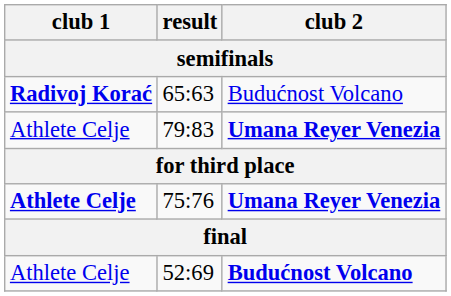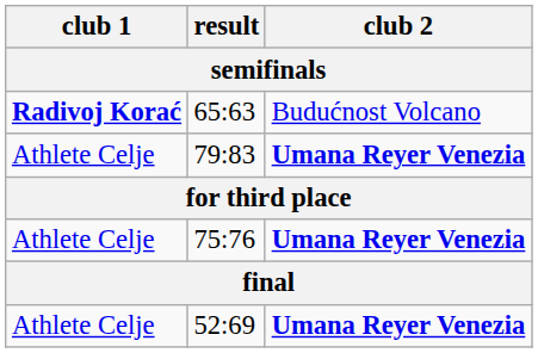 <table class="wikitable">
 <tr>
 <th>club 1</th>
 <th>result</th>
 <th>club 2</th>
 </tr>
 <tr>
 <th colspan="3">semifinals</th>
 </tr>
 <tr>
 <td> <strong><a href='#'>Radivoj Korać</a></strong></td>
 <td>65:63</td>
 <td> <a href='#'>Budućnost Volcano</a></td>
 </tr>
 <tr>
 <td> <a href='#'>Athlete Celje</a></td>
 <td>79:83</td>
 <td> <strong><a href='#'>Umana Reyer Venezia</a></strong></td>
 </tr>
 <tr>
 <th colspan="3">for third place</th>
 </tr>
 <tr>
-<td><strong> <a href='#'>Athlete Celje</a></strong></td>
+<td> <a href='#'>Athlete Celje</a></td>
 <td>75:76</td>
 <td> <strong><a href='#'>Umana Reyer Venezia</a></strong></td>
 </tr>
 <tr>
 <th colspan="3">final</th>
 </tr>
 <tr>
 <td> <a href='#'>Athlete Celje</a></td>
 <td>52:69</td>
-<td> <strong><a href='#'>Budućnost Volcano</a></strong></td>
+<td> <strong><a href='#'>Umana Reyer Venezia</a></strong></td>
 </tr>
 </table>
